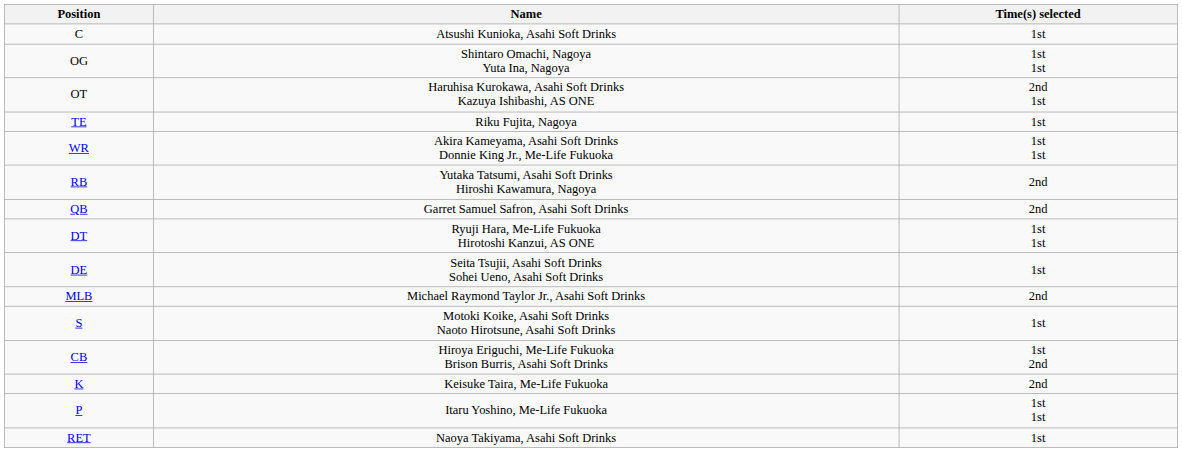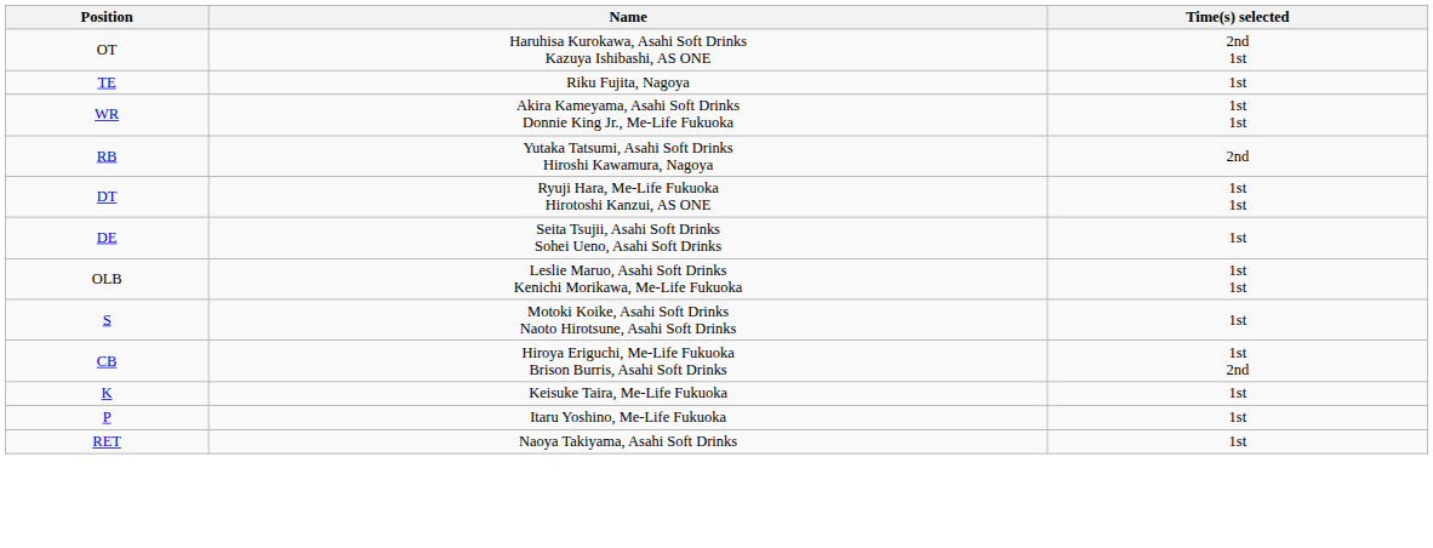 <table class="wikitable" style="text-align:Center;width:95%;">
 <tr>
 <th>Position</th>
 <th>Name</th>
 <th>Time(s) selected</th>
-</tr>
-<tr>
-<td>C</td>
-<td>Atsushi Kunioka, Asahi Soft Drinks</td>
-<td>1st</td>
-</tr>
-<tr>
-<td>OG</td>
-<td>Shintaro Omachi, Nagoya<br>Yuta Ina, Nagoya</td>
-<td>1st<br>1st</td>
 </tr>
 <tr>
 <td>OT</td>
 <td>Haruhisa Kurokawa, Asahi Soft Drinks<br>Kazuya Ishibashi, AS ONE</td>
 <td>2nd<br>1st</td>
 </tr>
 <tr>
 <td><a href='#'>TE</a></td>
 <td>Riku Fujita, Nagoya</td>
 <td>1st</td>
 </tr>
 <tr>
 <td><a href='#'>WR</a></td>
 <td>Akira Kameyama, Asahi Soft Drinks<br>Donnie King Jr., Me-Life Fukuoka</td>
 <td>1st<br>1st</td>
 </tr>
 <tr>
 <td><a href='#'>RB</a></td>
 <td>Yutaka Tatsumi, Asahi Soft Drinks<br>Hiroshi Kawamura, Nagoya</td>
 <td>2nd</td>
 </tr>
 <tr>
-<td><a href='#'>QB</a></td>
-<td>Garret Samuel Safron, Asahi Soft Drinks</td>
-<td>2nd</td>
-</tr>
-<tr>
 <td><a href='#'>DT</a></td>
 <td>Ryuji Hara, Me-Life Fukuoka<br>Hirotoshi Kanzui, AS ONE</td>
 <td>1st<br>1st</td>
 </tr>
 <tr>
 <td><a href='#'>DE</a></td>
 <td>Seita Tsujii, Asahi Soft Drinks<br>Sohei Ueno, Asahi Soft Drinks</td>
 <td>1st</td>
 </tr>
 <tr>
-<td><a href='#'>MLB</a></td>
-<td>Michael Raymond Taylor Jr., Asahi Soft Drinks</td>
-<td>2nd</td>
+<td>OLB</td>
+<td>Leslie Maruo, Asahi Soft Drinks<br>Kenichi Morikawa, Me-Life Fukuoka</td>
+<td>1st<br>1st</td>
 </tr>
 <tr>
 <td><a href='#'>S</a></td>
 <td>Motoki Koike, Asahi Soft Drinks<br>Naoto Hirotsune, Asahi Soft Drinks</td>
 <td>1st</td>
 </tr>
 <tr>
 <td><a href='#'>CB</a></td>
 <td>Hiroya Eriguchi, Me-Life Fukuoka<br>Brison Burris, Asahi Soft Drinks</td>
 <td>1st<br>2nd</td>
 </tr>
 <tr>
 <td><a href='#'>K</a></td>
 <td>Keisuke Taira, Me-Life Fukuoka</td>
-<td>2nd</td>
+<td>1st</td>
 </tr>
 <tr>
 <td><a href='#'>P</a></td>
 <td>Itaru Yoshino, Me-Life Fukuoka</td>
-<td>1st<br>1st</td>
+<td>1st</td>
 </tr>
 <tr>
 <td><a href='#'>RET</a></td>
 <td>Naoya Takiyama, Asahi Soft Drinks</td>
 <td>1st</td>
 </tr>
 </table>
